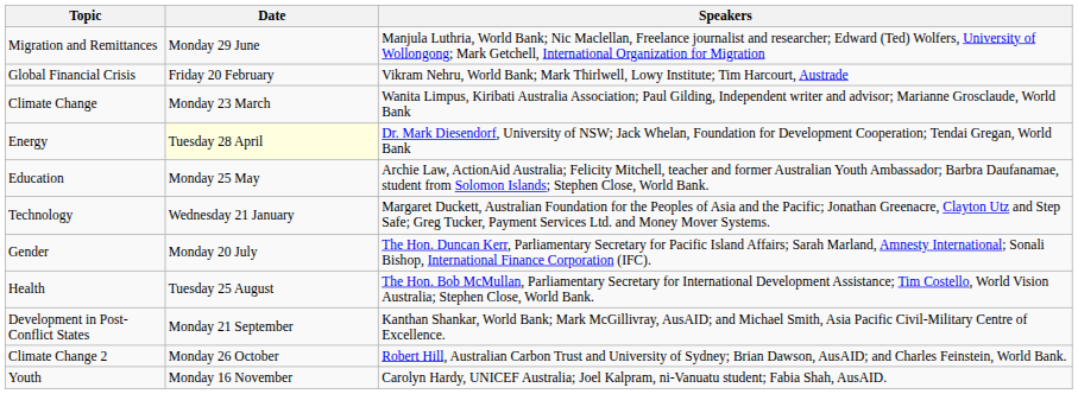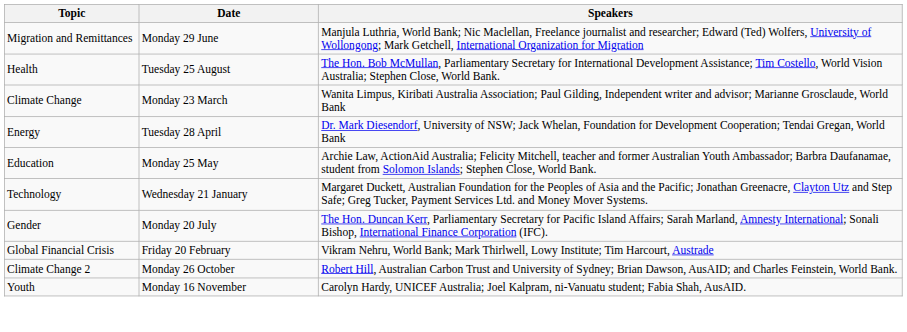 <table class="wikitable" border="1">
 <tr>
 <th width=15%>Topic</th>
 <th width=20%>Date</th>
 <th width=65%>Speakers</th>
 </tr>
 <tr>
 <td>Migration and Remittances</td>
 <td>Monday 29 June</td>
 <td>Manjula Luthria, World Bank; Nic Maclellan, Freelance journalist and researcher; Edward (Ted) Wolfers, <a href='#'>University of Wollongong</a>; Mark Getchell, <a href='#'>International Organization for Migration</a></td>
 </tr>
 <tr>
-<td>Global Financial Crisis</td>
-<td>Friday 20 February</td>
-<td>Vikram Nehru, World Bank; Mark Thirlwell, Lowy Institute; Tim Harcourt, <a href='#'>Austrade</a></td>
+<td>Health</td>
+<td>Tuesday 25 August</td>
+<td><a href='#'>The Hon. Bob McMullan</a>, Parliamentary Secretary for International Development Assistance; <a href='#'>Tim Costello</a>, World Vision Australia; Stephen Close, World Bank.</td>
 </tr>
 <tr>
 <td>Climate Change</td>
 <td>Monday 23 March</td>
 <td>Wanita Limpus, Kiribati Australia Association; Paul Gilding, Independent writer and advisor; Marianne Grosclaude, World Bank</td>
 </tr>
 <tr>
 <td>Energy</td>
-<td style="background: lightyellow;">Tuesday 28 April</td>
+<td>Tuesday 28 April</td>
 <td><a href='#'>Dr. Mark Diesendorf</a>, University of NSW; Jack Whelan, Foundation for Development Cooperation; Tendai Gregan, World Bank</td>
 </tr>
 <tr>
 <td>Education</td>
 <td>Monday 25 May</td>
 <td>Archie Law, ActionAid Australia; Felicity Mitchell, teacher and former Australian Youth Ambassador; Barbra Daufanamae, student from <a href='#'>Solomon Islands</a>; Stephen Close, World Bank.</td>
 </tr>
 <tr>
 <td>Technology</td>
 <td>Wednesday 21 January</td>
 <td>Margaret Duckett, Australian Foundation for the Peoples of Asia and the Pacific; Jonathan Greenacre, <a href='#'>Clayton Utz</a> and Step Safe; Greg Tucker, Payment Services Ltd. and Money Mover Systems.</td>
 </tr>
 <tr>
 <td>Gender</td>
 <td>Monday 20 July</td>
 <td><a href='#'>The Hon. Duncan Kerr</a>, Parliamentary Secretary for Pacific Island Affairs; Sarah Marland, <a href='#'>Amnesty International</a>; Sonali Bishop, <a href='#'>International Finance Corporation</a> (IFC).</td>
 </tr>
 <tr>
-<td>Health</td>
-<td>Tuesday 25 August</td>
-<td><a href='#'>The Hon. Bob McMullan</a>, Parliamentary Secretary for International Development Assistance; <a href='#'>Tim Costello</a>, World Vision Australia; Stephen Close, World Bank.</td>
-</tr>
-<tr>
-<td>Development in Post-Conflict States</td>
-<td>Monday 21 September</td>
-<td>Kanthan Shankar, World Bank; Mark McGillivray, AusAID; and Michael Smith, Asia Pacific Civil-Military Centre of Excellence.</td>
+<td>Global Financial Crisis</td>
+<td>Friday 20 February</td>
+<td>Vikram Nehru, World Bank; Mark Thirlwell, Lowy Institute; Tim Harcourt, <a href='#'>Austrade</a></td>
 </tr>
 <tr>
 <td>Climate Change 2</td>
 <td>Monday 26 October</td>
 <td><a href='#'>Robert Hill</a>, Australian Carbon Trust and University of Sydney; Brian Dawson, AusAID; and Charles Feinstein, World Bank.</td>
 </tr>
 <tr>
 <td>Youth</td>
 <td>Monday 16 November</td>
 <td>Carolyn Hardy, UNICEF Australia; Joel Kalpram, ni-Vanuatu student; Fabia Shah, AusAID.</td>
 </tr>
 </table>
